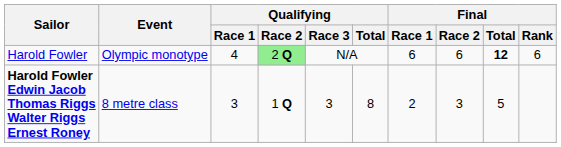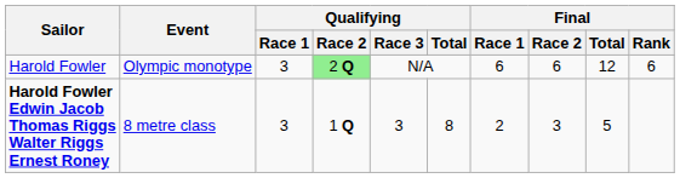 <table class=wikitable style="font-size:90%">
 <tr>
 <th rowspan=2>Sailor</th>
 <th rowspan=2>Event</th>
 <th colspan=4>Qualifying</th>
 <th colspan=4>Final</th>
 </tr>
 <tr>
 <th>Race 1</th>
 <th>Race 2</th>
 <th>Race 3</th>
 <th>Total</th>
 <th>Race 1</th>
 <th>Race 2</th>
 <th>Total</th>
 <th>Rank</th>
 </tr>
 <tr>
 <td><a href='#'>Harold Fowler</a></td>
 <td><a href='#'>Olympic monotype</a></td>
-<td align=center>4</td>
+<td align=center>3</td>
 <td align=center style="background: lightgreen;">2 <strong>Q</strong></td>
 <td align=center colspan=2>N/A</td>
 <td align=center>6</td>
 <td align=center>6</td>
-<td align=center><strong>12</strong></td>
+<td align=center>12</td>
 <td align=center>6</td>
 </tr>
 <tr>
 <td><strong>Harold Fowler <br> <a href='#'>Edwin Jacob</a> <br> <a href='#'>Thomas Riggs</a> <br> <a href='#'>Walter Riggs</a> <br> <a href='#'>Ernest Roney</a></strong></td>
 <td><a href='#'>8 metre class</a></td>
 <td align=center>3</td>
 <td align=center>1 <strong>Q</strong></td>
 <td align=center>3</td>
 <td align=center>8</td>
 <td align=center>2</td>
 <td align=center>3</td>
 <td align=center>5</td>
 <td align=center></td>
 </tr>
 </table>
